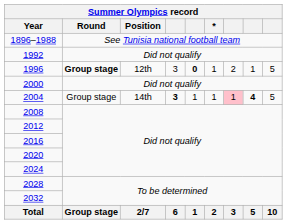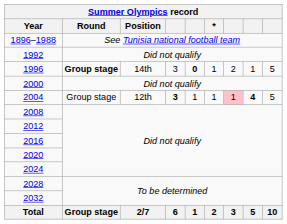 <table class="wikitable" style="font-size:90%; text-align:center;" width="50%">
 <tr>
 <th colspan=9><a href='#'>Summer Olympics</a> record</th>
 </tr>
 <tr>
 <th width="15%">Year</th>
 <th width="15%">Round</th>
 <th width="5%">Position</th>
 <th width="5%"></th>
 <th width="5%"></th>
 <th width="5%">*</th>
 <th width="5%"></th>
 <th width="5%"></th>
 <th width="5%"></th>
 </tr>
 <tr>
 <td><a href='#'>1896</a>–<a href='#'>1988</a></td>
 <td colspan="8"><em>See <a href='#'>Tunisia national football team</a></em></td>
 </tr>
 <tr>
 <td> <a href='#'>1992</a></td>
 <td colspan=8><em>Did not qualify</em></td>
 </tr>
 <tr>
 <td> <a href='#'>1996</a></td>
 <td><strong>Group stage</strong></td>
-<td>12th</td>
+<td>14th</td>
 <td>3</td>
 <td><strong>0</strong></td>
 <td>1</td>
 <td>2</td>
 <td>1</td>
 <td>5</td>
 </tr>
 <tr>
 <td> <a href='#'>2000</a></td>
 <td colspan=8><em>Did not qualify</em></td>
 </tr>
 <tr>
 <td> <a href='#'>2004</a></td>
 <td>Group stage</td>
-<td>14th</td>
+<td>12th</td>
 <td><strong>3</strong></td>
 <td>1</td>
 <td>1</td>
 <td style="background: pink;">1</td>
 <td><strong>4</strong></td>
 <td>5</td>
 </tr>
 <tr>
 <td> <a href='#'>2008</a></td>
 <td colspan=8 rowspan=5><em>Did not qualify</em></td>
 </tr>
 <tr>
 <td> <a href='#'>2012</a></td>
 </tr>
 <tr>
 <td> <a href='#'>2016</a></td>
 </tr>
 <tr>
 <td> <a href='#'>2020</a></td>
 </tr>
 <tr>
 <td> <a href='#'>2024</a></td>
 </tr>
 <tr>
 <td> <a href='#'>2028</a></td>
 <td colspan="8" rowspan="2"><em>To be determined</em></td>
 </tr>
 <tr>
 <td> <a href='#'>2032</a></td>
 </tr>
 <tr>
 <th>Total</th>
 <th>Group stage</th>
 <th>2/7</th>
 <th>6</th>
 <th>1</th>
 <th>2</th>
 <th>3</th>
 <th>5</th>
 <th>10</th>
 </tr>
 </table>
